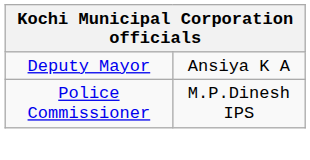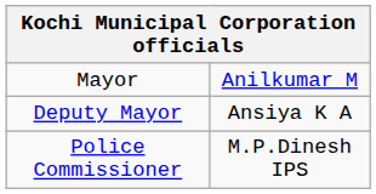 <table class="wikitable" style="float:right; text-align:center; width:230px; margin:0 0 0 1em;">
 <tr>
 <th colspan=2>Kochi Municipal Corporation officials</th>
+</tr>
+<tr>
+<td>Mayor</td>
+<td><a href='#'>Anilkumar M</a></td>
 </tr>
 <tr>
 <td><a href='#'>Deputy Mayor</a></td>
 <td>Ansiya K A</td>
 </tr>
 <tr>
 <td><a href='#'>Police Commissioner</a></td>
 <td>M.P.Dinesh IPS</td>
 </tr>
 </table>
